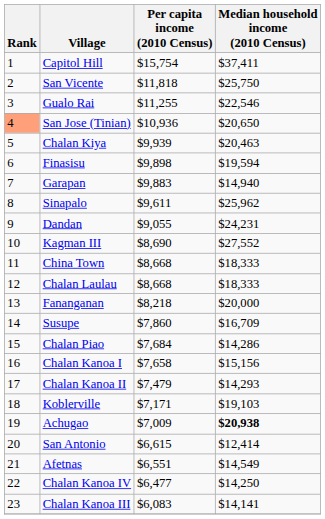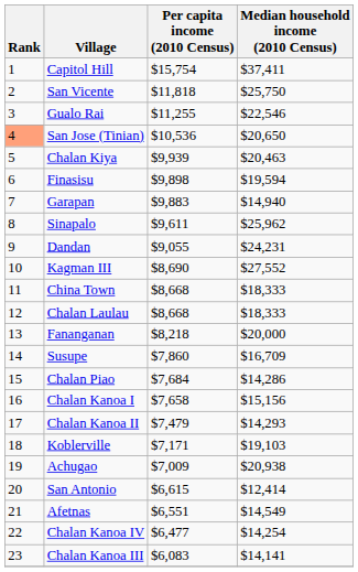 <table class="wikitable sortable">
 <tr valign=bottom>
 <th>Rank</th>
 <th>Village</th>
 <th>Per capita<br> income<br> (2010 Census)</th>
 <th>Median household<br>income<br> (2010 Census)</th>
 </tr>
 <tr>
 <td>1</td>
 <td><a href='#'>Capitol Hill</a></td>
 <td>$15,754</td>
 <td>$37,411</td>
 </tr>
 <tr>
 <td>2</td>
 <td><a href='#'>San Vicente</a></td>
 <td>$11,818</td>
 <td>$25,750</td>
 </tr>
 <tr>
 <td>3</td>
 <td><a href='#'>Gualo Rai</a></td>
 <td>$11,255</td>
 <td>$22,546</td>
 </tr>
 <tr>
 <td style="background: lightsalmon;">4</td>
 <td><a href='#'>San Jose (Tinian)</a></td>
-<td>$10,936</td>
+<td>$10,536</td>
 <td>$20,650</td>
 </tr>
 <tr>
 <td>5</td>
 <td><a href='#'>Chalan Kiya</a></td>
 <td>$9,939</td>
 <td>$20,463</td>
 </tr>
 <tr>
 <td>6</td>
 <td><a href='#'>Finasisu</a></td>
 <td>$9,898</td>
 <td>$19,594</td>
 </tr>
 <tr>
 <td>7</td>
 <td><a href='#'>Garapan</a></td>
 <td>$9,883</td>
 <td>$14,940</td>
 </tr>
 <tr>
 <td>8</td>
 <td><a href='#'>Sinapalo</a></td>
 <td>$9,611</td>
 <td>$25,962</td>
 </tr>
 <tr>
 <td>9</td>
 <td><a href='#'>Dandan</a></td>
 <td>$9,055</td>
 <td>$24,231</td>
 </tr>
 <tr>
 <td>10</td>
 <td><a href='#'>Kagman III</a></td>
 <td>$8,690</td>
 <td>$27,552</td>
 </tr>
 <tr>
 <td>11</td>
 <td><a href='#'>China Town</a></td>
 <td>$8,668</td>
 <td>$18,333</td>
 </tr>
 <tr>
 <td>12</td>
 <td><a href='#'>Chalan Laulau</a></td>
 <td>$8,668</td>
 <td>$18,333</td>
 </tr>
 <tr>
 <td>13</td>
 <td><a href='#'>Fananganan</a></td>
 <td>$8,218</td>
 <td>$20,000</td>
 </tr>
 <tr>
 <td>14</td>
 <td><a href='#'>Susupe</a></td>
 <td>$7,860</td>
 <td>$16,709</td>
 </tr>
 <tr>
 <td>15</td>
 <td><a href='#'>Chalan Piao</a></td>
 <td>$7,684</td>
 <td>$14,286</td>
 </tr>
 <tr>
 <td>16</td>
 <td><a href='#'>Chalan Kanoa I</a></td>
 <td>$7,658</td>
 <td>$15,156</td>
 </tr>
 <tr>
 <td>17</td>
 <td><a href='#'>Chalan Kanoa II</a></td>
 <td>$7,479</td>
 <td>$14,293</td>
 </tr>
 <tr>
 <td>18</td>
 <td><a href='#'>Koblerville</a></td>
 <td>$7,171</td>
 <td>$19,103</td>
 </tr>
 <tr>
 <td>19</td>
 <td><a href='#'>Achugao</a></td>
 <td>$7,009</td>
-<td><strong>$20,938</strong></td>
+<td>$20,938</td>
 </tr>
 <tr>
 <td>20</td>
 <td><a href='#'>San Antonio</a></td>
 <td>$6,615</td>
 <td>$12,414</td>
 </tr>
 <tr>
 <td>21</td>
 <td><a href='#'>Afetnas</a></td>
 <td>$6,551</td>
 <td>$14,549</td>
 </tr>
 <tr>
 <td>22</td>
 <td><a href='#'>Chalan Kanoa IV</a></td>
 <td>$6,477</td>
-<td>$14,250</td>
+<td>$14,254</td>
 </tr>
 <tr>
 <td>23</td>
 <td><a href='#'>Chalan Kanoa III</a></td>
 <td>$6,083</td>
 <td>$14,141</td>
 </tr>
 <tr>
 </tr>
 </table>
